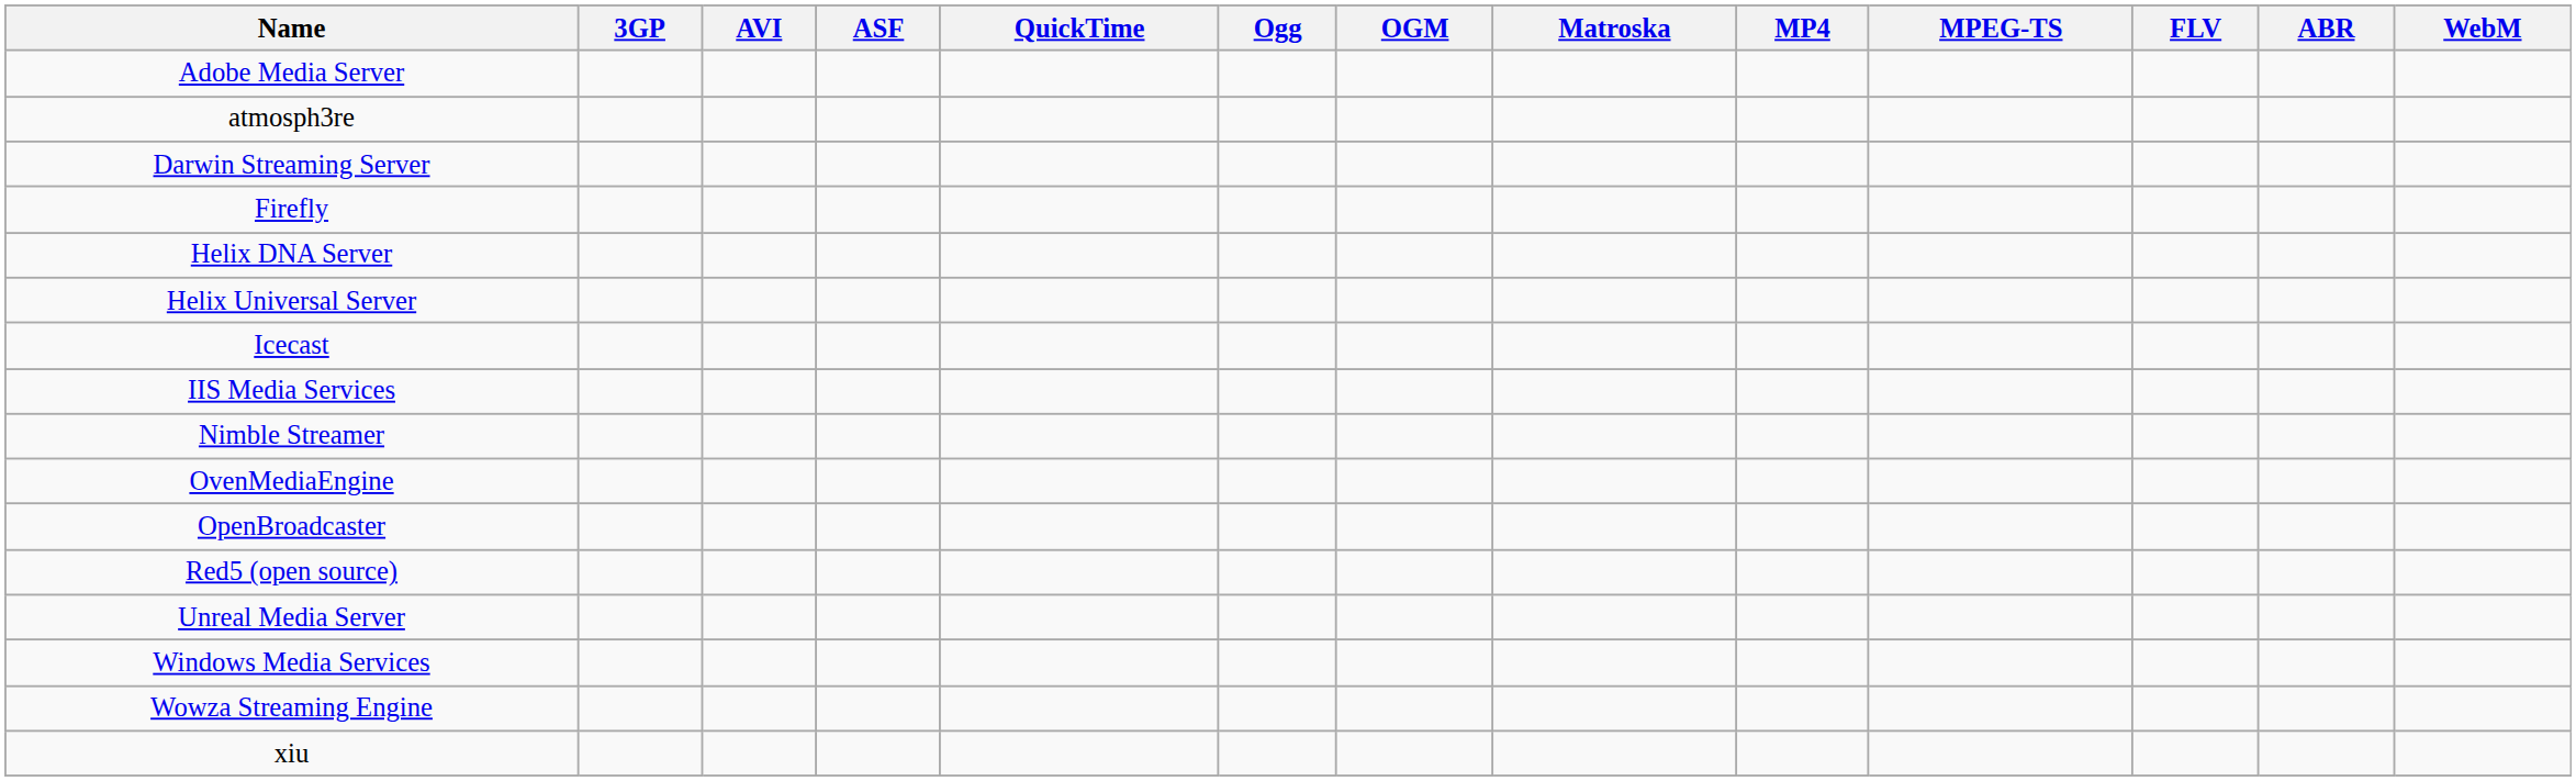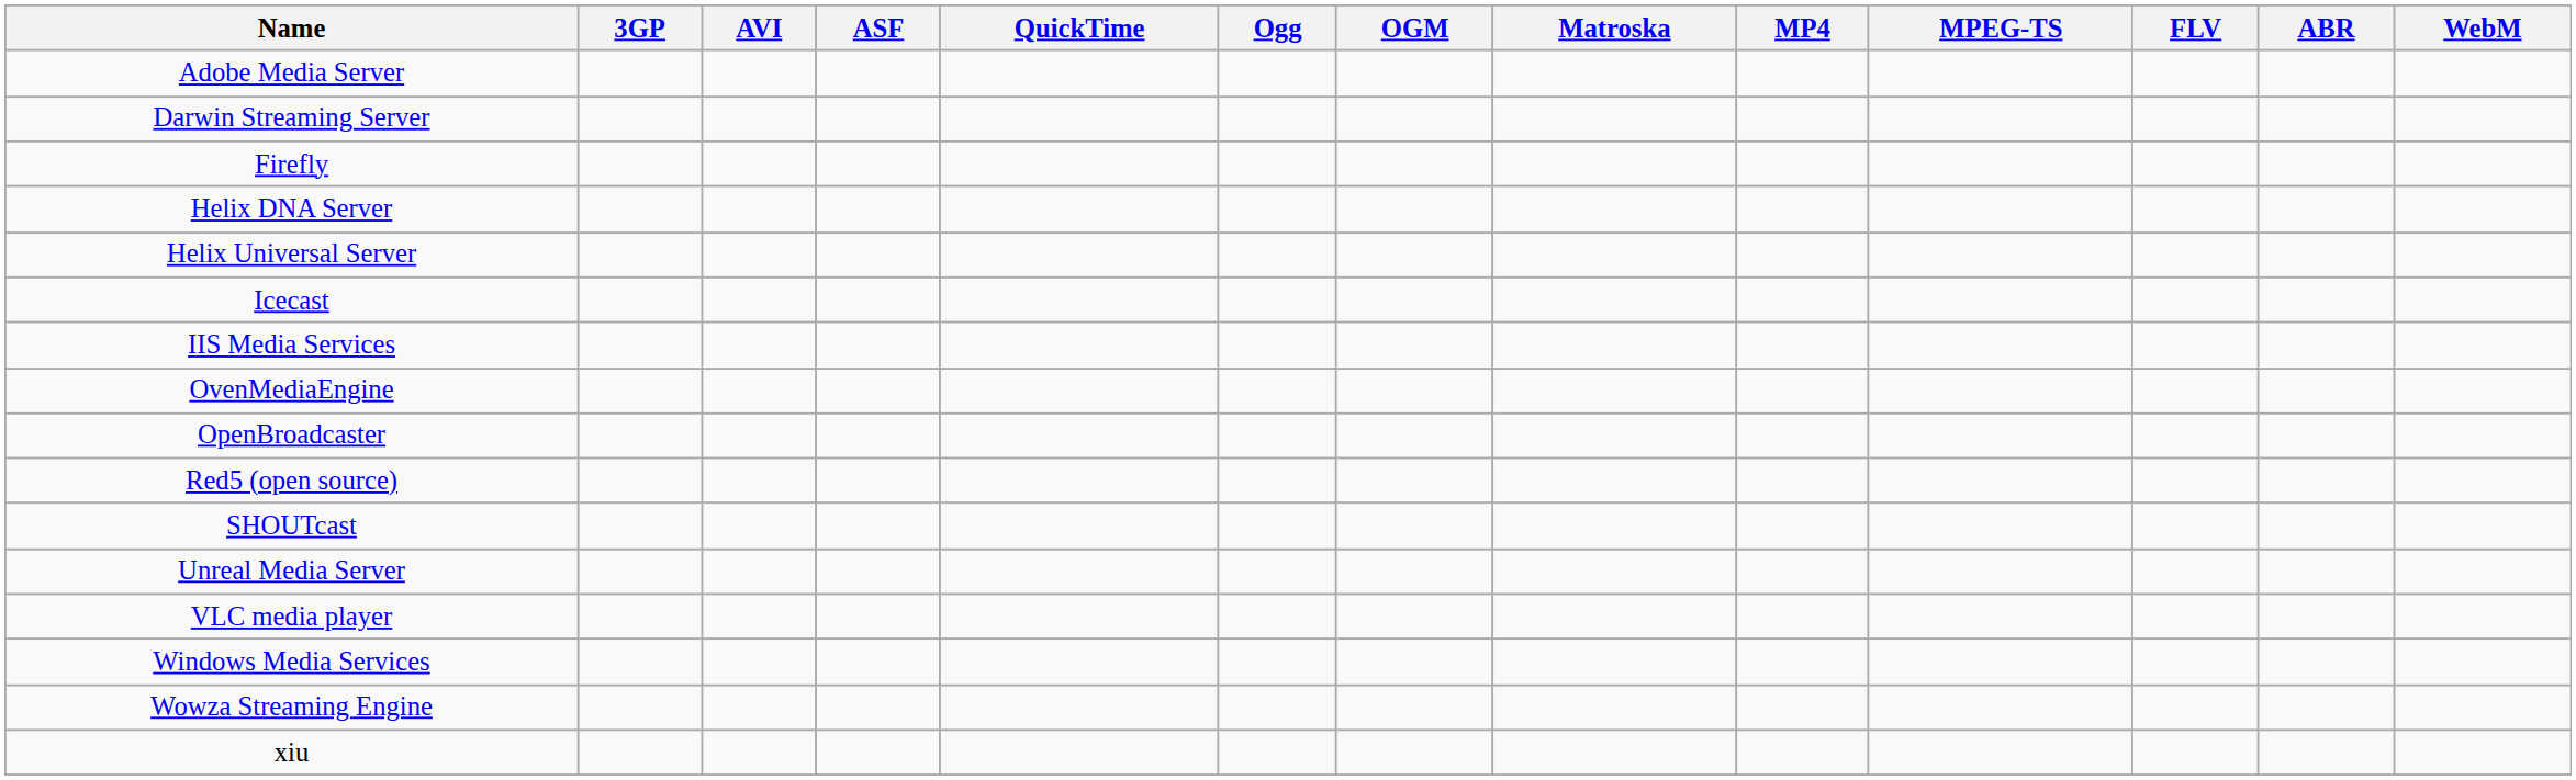 <table class="wikitable sortable" style="font-size: smaller; text-align: center; width: 100%;">
 <tr>
 <th>Name</th>
 <th><a href='#'>3GP</a></th>
 <th><a href='#'>AVI</a></th>
 <th><a href='#'>ASF</a></th>
 <th><a href='#'>QuickTime</a></th>
 <th><a href='#'>Ogg</a></th>
 <th><a href='#'>OGM</a></th>
 <th><a href='#'>Matroska</a></th>
 <th><a href='#'>MP4</a></th>
 <th><a href='#'>MPEG-TS</a></th>
 <th><a href='#'>FLV</a></th>
 <th><a href='#'>ABR</a></th>
 <th><a href='#'>WebM</a></th>
 </tr>
 <tr>
 <td><a href='#'>Adobe Media Server</a></td>
-<td></td>
-<td></td>
-<td></td>
-<td></td>
-<td></td>
-<td></td>
-<td></td>
-<td></td>
-<td></td>
-<td></td>
-<td></td>
-<td></td>
-</tr>
-<tr>
-<td>atmosph3re</td>
 <td></td>
 <td></td>
 <td></td>
 <td></td>
 <td></td>
 <td></td>
 <td></td>
 <td></td>
 <td></td>
 <td></td>
 <td></td>
 <td></td>
 </tr>
 <tr>
 <td><a href='#'>Darwin Streaming Server</a></td>
 <td></td>
 <td></td>
 <td></td>
 <td></td>
 <td></td>
 <td></td>
 <td></td>
 <td></td>
 <td></td>
 <td></td>
 <td></td>
 <td></td>
 </tr>
 <tr>
 <td><a href='#'>Firefly</a></td>
 <td></td>
 <td></td>
 <td></td>
 <td></td>
 <td></td>
 <td></td>
 <td></td>
 <td></td>
 <td></td>
 <td></td>
 <td></td>
 <td></td>
 </tr>
 <tr>
 <td><a href='#'>Helix DNA Server</a></td>
 <td></td>
 <td></td>
 <td></td>
 <td></td>
 <td></td>
 <td></td>
 <td></td>
 <td></td>
 <td></td>
 <td></td>
 <td></td>
 <td></td>
 </tr>
 <tr>
 <td><a href='#'>Helix Universal Server</a></td>
 <td></td>
 <td></td>
 <td></td>
 <td></td>
 <td></td>
 <td></td>
 <td></td>
 <td></td>
 <td></td>
 <td></td>
 <td></td>
 <td></td>
 </tr>
 <tr>
 <td><a href='#'>Icecast</a></td>
 <td></td>
 <td></td>
 <td></td>
 <td></td>
 <td></td>
 <td></td>
 <td></td>
 <td></td>
 <td></td>
 <td></td>
 <td></td>
 <td></td>
 </tr>
 <tr>
 <td><a href='#'>IIS Media Services</a></td>
 <td></td>
 <td></td>
 <td></td>
 <td></td>
 <td></td>
 <td></td>
 <td></td>
 <td></td>
 <td></td>
 <td></td>
 <td></td>
 <td></td>
 </tr>
 <tr>
-<td><a href='#'>Nimble Streamer</a></td>
-<td></td>
-<td></td>
-<td></td>
-<td></td>
-<td></td>
-<td></td>
-<td></td>
-<td></td>
-<td></td>
-<td></td>
-<td></td>
-<td></td>
-</tr>
-<tr>
 <td><a href='#'>OvenMediaEngine</a></td>
 <td></td>
 <td></td>
 <td></td>
 <td></td>
 <td></td>
 <td></td>
 <td></td>
 <td></td>
 <td></td>
 <td></td>
 <td></td>
 <td></td>
 </tr>
 <tr>
 <td><a href='#'>OpenBroadcaster</a></td>
 <td></td>
 <td></td>
 <td></td>
 <td></td>
 <td></td>
 <td></td>
 <td></td>
 <td></td>
 <td></td>
 <td></td>
 <td></td>
 <td></td>
 </tr>
 <tr>
 <td><a href='#'>Red5 (open source)</a></td>
 <td></td>
 <td></td>
 <td></td>
 <td></td>
 <td></td>
 <td></td>
 <td></td>
 <td></td>
 <td></td>
 <td></td>
 <td></td>
 <td></td>
 </tr>
 <tr>
+<td><a href='#'>SHOUTcast</a></td>
+<td></td>
+<td></td>
+<td></td>
+<td></td>
+<td></td>
+<td></td>
+<td></td>
+<td></td>
+<td></td>
+<td></td>
+<td></td>
+<td></td>
+</tr>
+<tr>
 <td><a href='#'>Unreal Media Server</a></td>
+<td></td>
+<td></td>
+<td></td>
+<td></td>
+<td></td>
+<td></td>
+<td></td>
+<td></td>
+<td></td>
+<td></td>
+<td></td>
+<td></td>
+</tr>
+<tr>
+<td><a href='#'>VLC media player</a></td>
 <td></td>
 <td></td>
 <td></td>
 <td></td>
 <td></td>
 <td></td>
 <td></td>
 <td></td>
 <td></td>
 <td></td>
 <td></td>
 <td></td>
 </tr>
 <tr>
 <td><a href='#'>Windows Media Services</a></td>
 <td></td>
 <td></td>
 <td></td>
 <td></td>
 <td></td>
 <td></td>
 <td></td>
 <td></td>
 <td></td>
 <td></td>
 <td></td>
 <td></td>
 </tr>
 <tr>
 <td><a href='#'>Wowza Streaming Engine</a></td>
 <td></td>
 <td></td>
 <td></td>
 <td></td>
 <td></td>
 <td></td>
 <td></td>
 <td></td>
 <td></td>
 <td></td>
 <td></td>
 <td></td>
 </tr>
 <tr>
 <td>xiu</td>
 <td></td>
 <td></td>
 <td></td>
 <td></td>
 <td></td>
 <td></td>
 <td></td>
 <td></td>
 <td></td>
 <td></td>
 <td></td>
 <td></td>
 </tr>
 </table>
